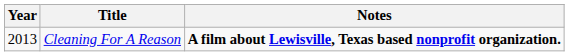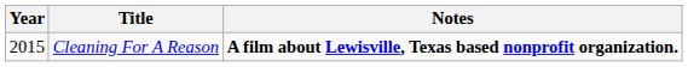 <table class="wikitable" border="1">
 <tr>
 <th>Year</th>
 <th>Title</th>
 <th>Notes</th>
 </tr>
 <tr>
-<td>2013</td>
+<td>2015</td>
 <td><em><a href='#'>Cleaning For A Reason</a></em> </td>
 <td><strong>A film about <a href='#'>Lewisville</a>, Texas based <a href='#'>nonprofit</a> organization.</strong></td>
 </tr>
 </table>
